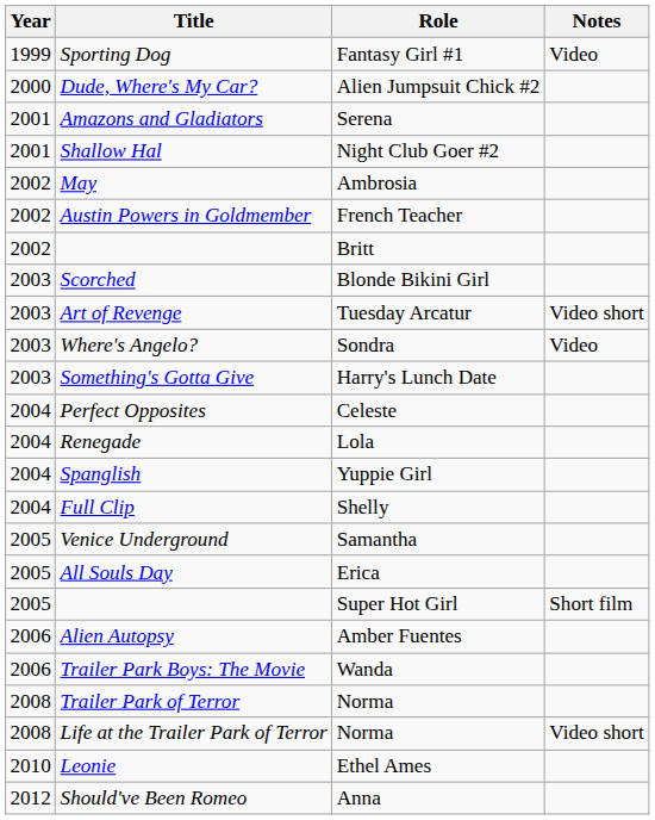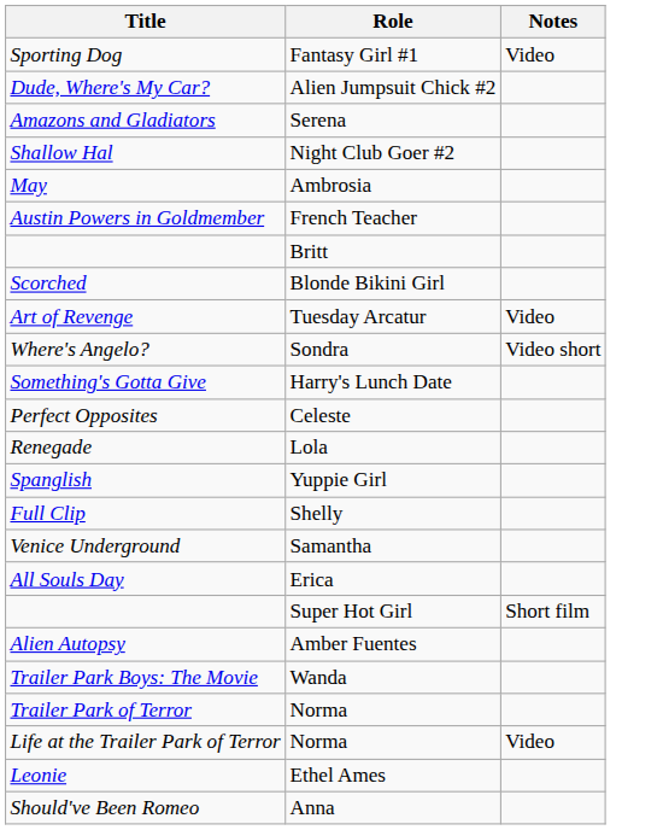 <table class="wikitable sortable">
 <tr>
-<th>Year</th>
 <th>Title</th>
 <th>Role</th>
 <th class="unsortable">Notes</th>
 </tr>
 <tr>
-<td>1999</td>
 <td><em>Sporting Dog</em></td>
 <td>Fantasy Girl #1</td>
 <td>Video</td>
 </tr>
 <tr>
-<td>2000</td>
 <td><em><a href='#'>Dude, Where's My Car?</a></em></td>
 <td>Alien Jumpsuit Chick #2</td>
 <td></td>
 </tr>
 <tr>
-<td>2001</td>
 <td><em><a href='#'>Amazons and Gladiators</a></em></td>
 <td>Serena</td>
 <td></td>
 </tr>
 <tr>
-<td>2001</td>
 <td><em><a href='#'>Shallow Hal</a></em></td>
 <td>Night Club Goer #2</td>
 <td></td>
 </tr>
 <tr>
-<td>2002</td>
 <td><em><a href='#'>May</a></em></td>
 <td>Ambrosia</td>
 <td></td>
 </tr>
 <tr>
-<td>2002</td>
 <td><em><a href='#'>Austin Powers in Goldmember</a></em></td>
 <td>French Teacher</td>
 <td></td>
 </tr>
 <tr>
-<td>2002</td>
 <td><em></em></td>
 <td>Britt</td>
 <td></td>
 </tr>
 <tr>
-<td>2003</td>
 <td><em><a href='#'>Scorched</a></em></td>
 <td>Blonde Bikini Girl</td>
 <td></td>
 </tr>
 <tr>
-<td>2003</td>
 <td><em><a href='#'>Art of Revenge</a></em></td>
 <td>Tuesday Arcatur</td>
+<td>Video</td>
+</tr>
+<tr>
+<td><em>Where's Angelo?</em></td>
+<td>Sondra</td>
 <td>Video short</td>
 </tr>
 <tr>
-<td>2003</td>
-<td><em>Where's Angelo?</em></td>
-<td>Sondra</td>
-<td>Video</td>
-</tr>
-<tr>
-<td>2003</td>
 <td><em><a href='#'>Something's Gotta Give</a></em></td>
 <td>Harry's Lunch Date</td>
 <td></td>
 </tr>
 <tr>
-<td>2004</td>
 <td><em>Perfect Opposites</em></td>
 <td>Celeste</td>
 <td></td>
 </tr>
 <tr>
-<td>2004</td>
 <td><em>Renegade</em></td>
 <td>Lola</td>
 <td></td>
 </tr>
 <tr>
-<td>2004</td>
 <td><em><a href='#'>Spanglish</a></em></td>
 <td>Yuppie Girl</td>
 <td></td>
 </tr>
 <tr>
-<td>2004</td>
 <td><em><a href='#'>Full Clip</a></em></td>
 <td>Shelly</td>
 <td></td>
 </tr>
 <tr>
-<td>2005</td>
 <td><em>Venice Underground</em></td>
 <td>Samantha</td>
 <td></td>
 </tr>
 <tr>
-<td>2005</td>
 <td><em><a href='#'>All Souls Day</a></em></td>
 <td>Erica</td>
 <td></td>
 </tr>
 <tr>
-<td>2005</td>
 <td><em></em></td>
 <td>Super Hot Girl</td>
 <td>Short film</td>
 </tr>
 <tr>
-<td>2006</td>
 <td><em><a href='#'>Alien Autopsy</a></em></td>
 <td>Amber Fuentes</td>
 <td></td>
 </tr>
 <tr>
-<td>2006</td>
 <td><em><a href='#'>Trailer Park Boys: The Movie</a></em></td>
 <td>Wanda</td>
 <td></td>
 </tr>
 <tr>
-<td>2008</td>
 <td><em><a href='#'>Trailer Park of Terror</a></em></td>
 <td>Norma</td>
 <td></td>
 </tr>
 <tr>
-<td>2008</td>
 <td><em>Life at the Trailer Park of Terror</em></td>
 <td>Norma</td>
-<td>Video short</td>
+<td>Video</td>
 </tr>
 <tr>
-<td>2010</td>
 <td><em><a href='#'>Leonie</a></em></td>
 <td>Ethel Ames</td>
 <td></td>
 </tr>
 <tr>
-<td>2012</td>
 <td><em>Should've Been Romeo</em></td>
 <td>Anna</td>
 <td></td>
 </tr>
 </table>
